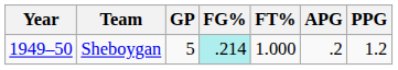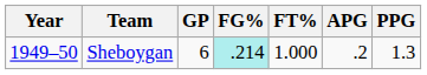 <table class="wikitable sortable" style="font-size:95%; text-align:right;">
 <tr>
 <th>Year</th>
 <th>Team</th>
 <th>GP</th>
 <th>FG%</th>
 <th>FT%</th>
 <th>APG</th>
 <th>PPG</th>
 </tr>
 <tr>
 <td style="text-align:left;"><a href='#'>1949–50</a></td>
 <td style="text-align:left;"><a href='#'>Sheboygan</a></td>
-<td>5</td>
+<td>6</td>
 <td style="background: paleturquoise;">.214</td>
 <td>1.000</td>
 <td>.2</td>
-<td>1.2</td>
+<td>1.3</td>
 </tr>
 </table>
